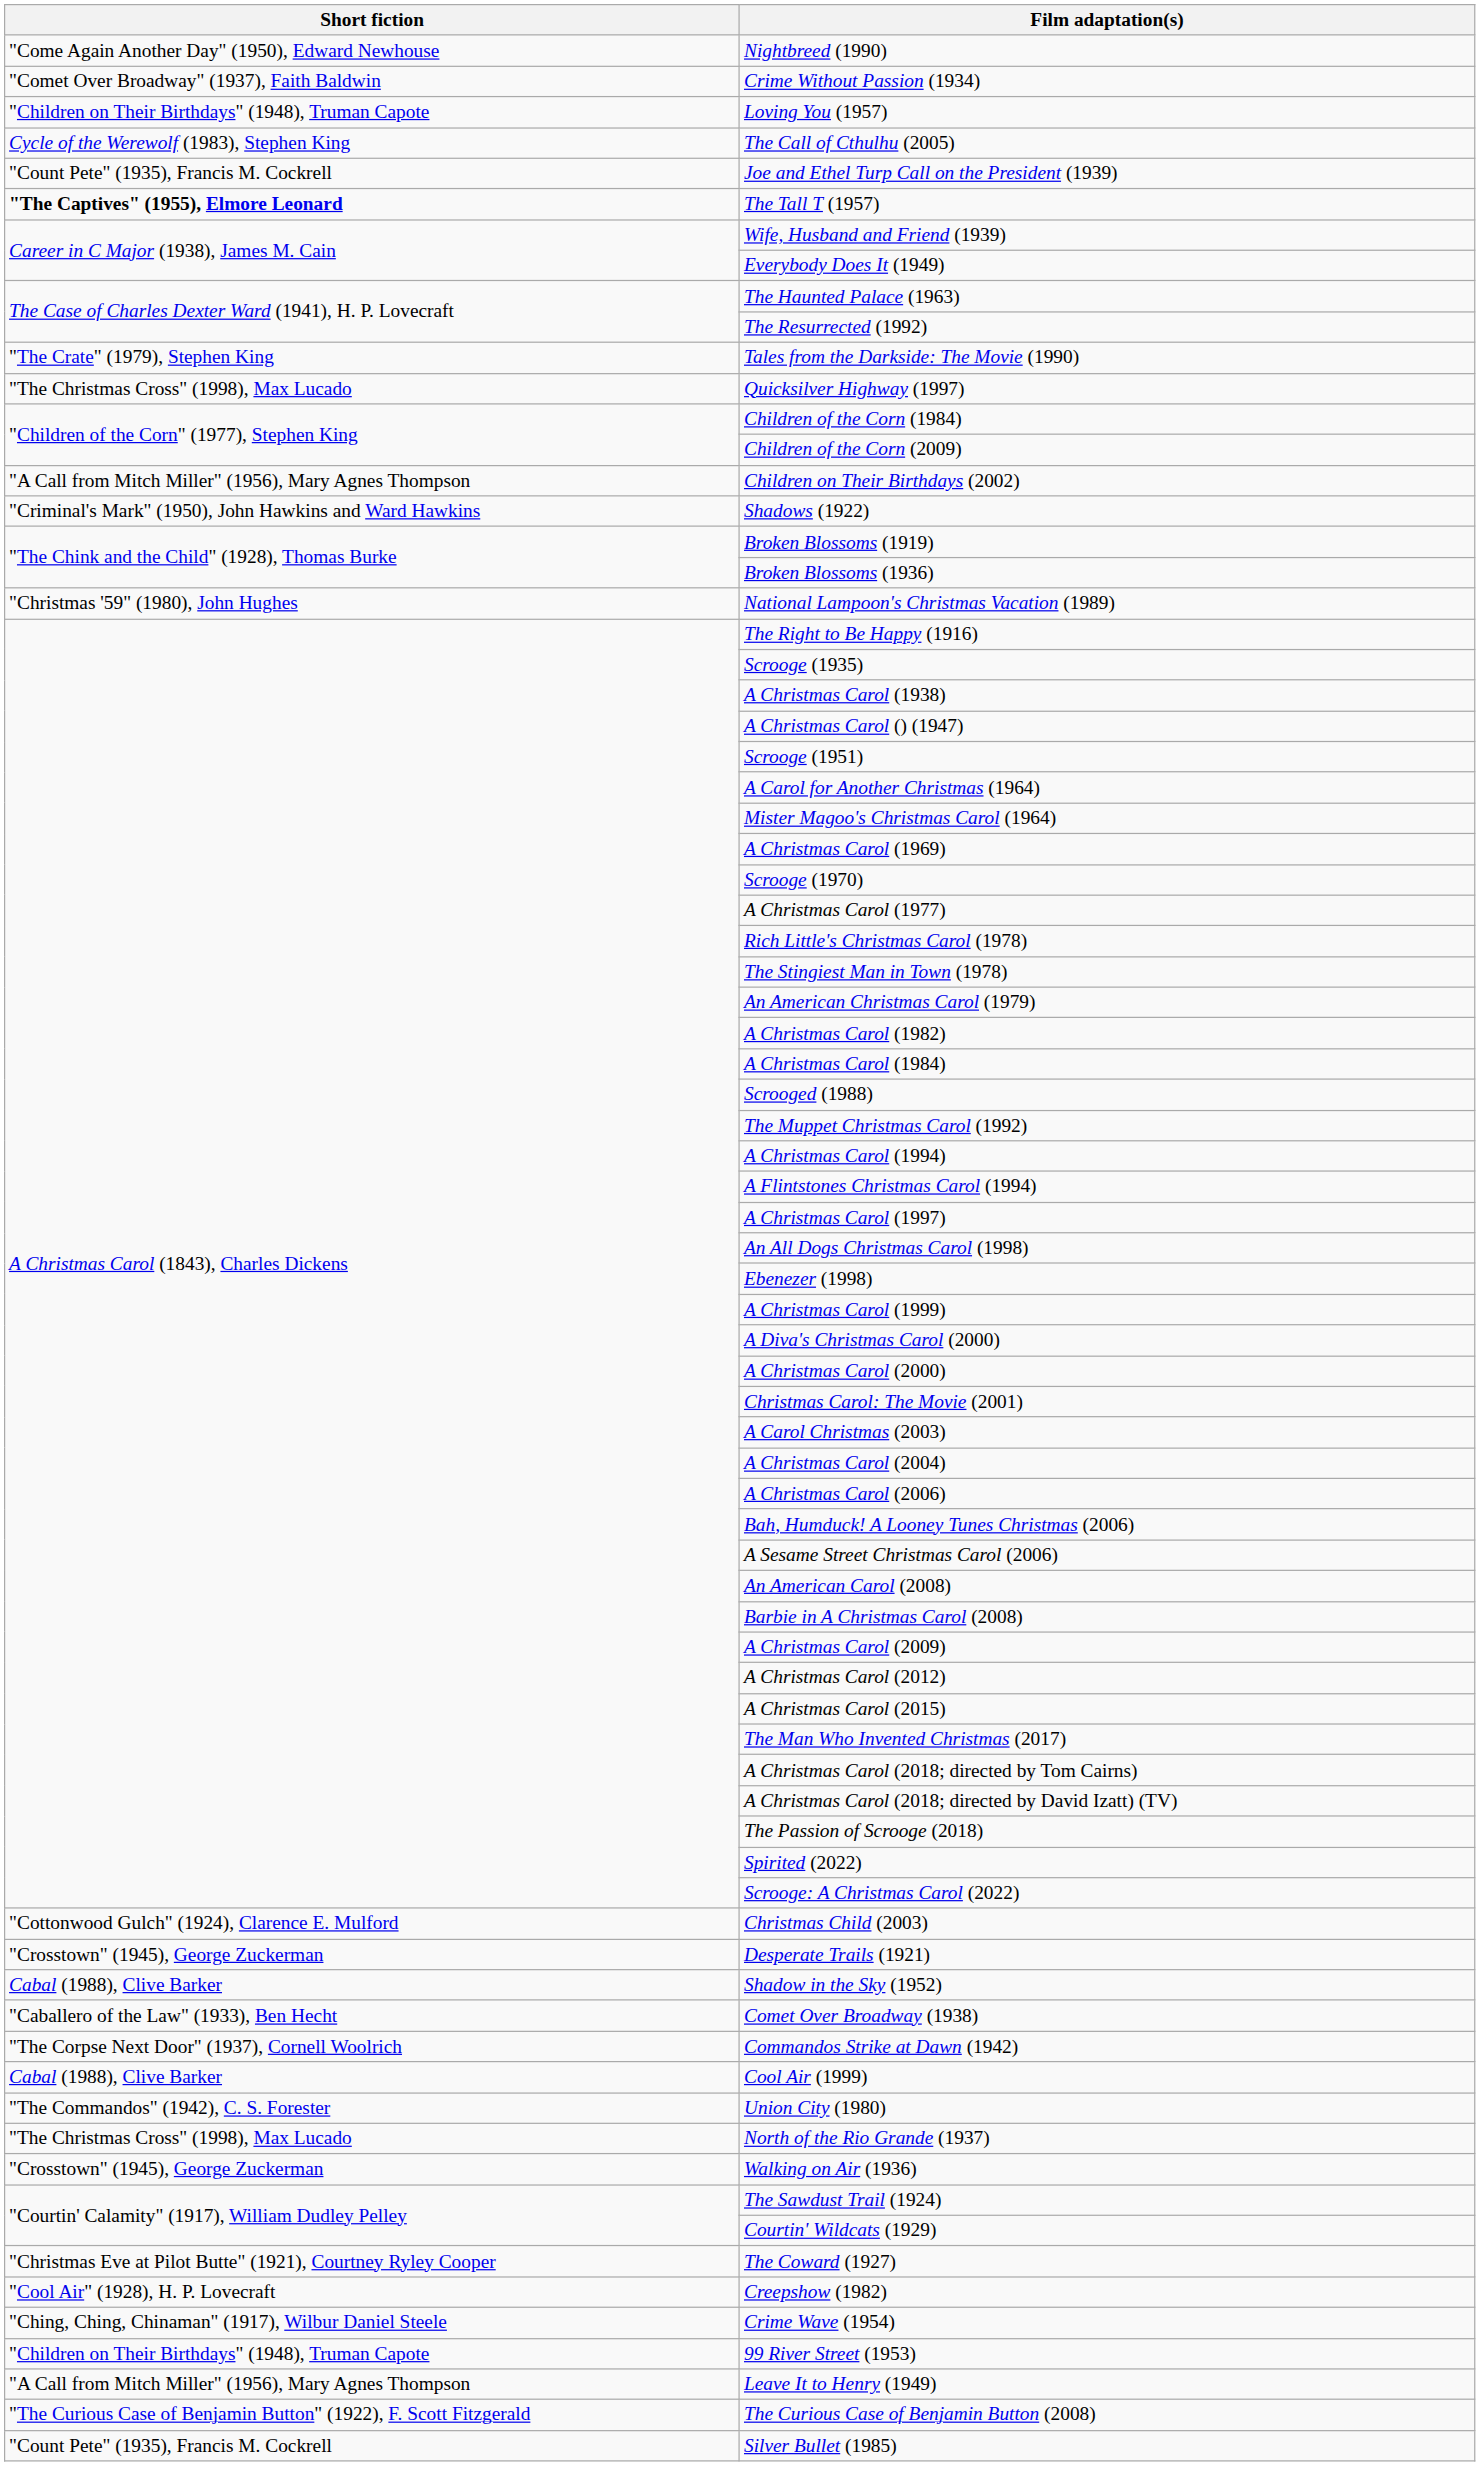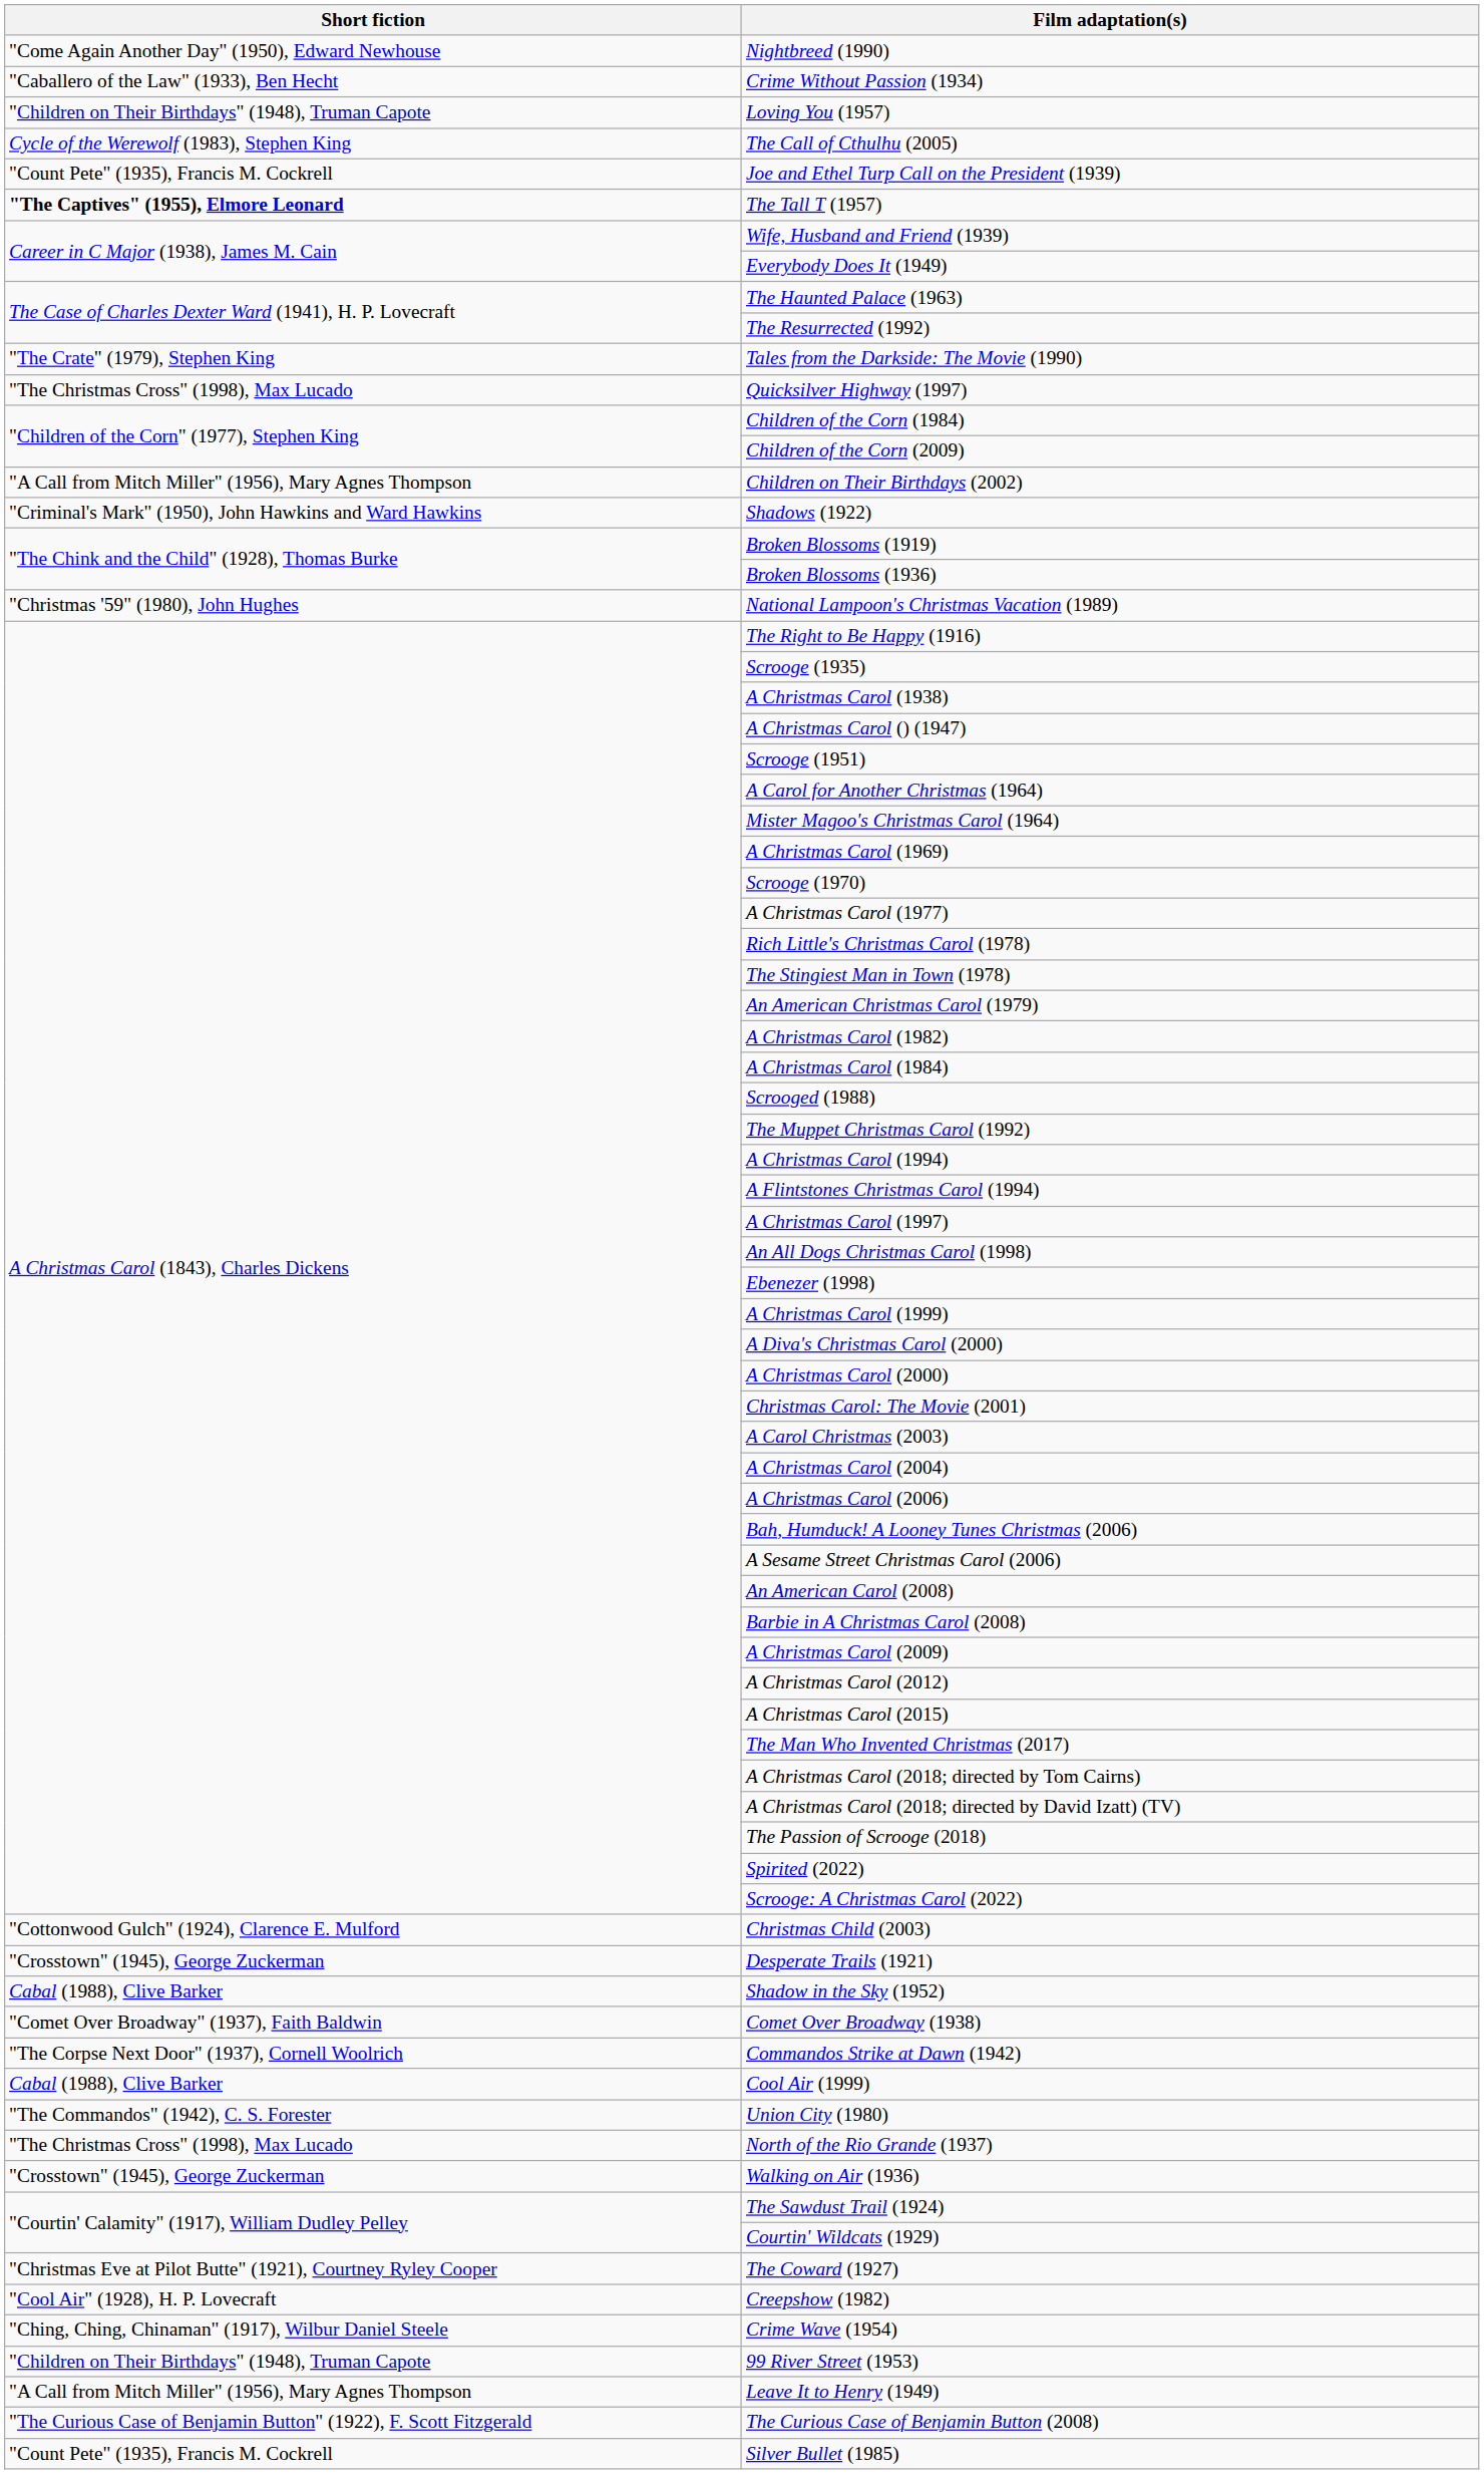 <table class="wikitable">
 <tr>
 <th width="600">Short fiction</th>
 <th width="600">Film adaptation(s)</th>
 </tr>
 <tr>
 <td>"Come Again Another Day" (1950), <a href='#'>Edward Newhouse</a></td>
 <td><em><a href='#'>Nightbreed</a></em> (1990)</td>
 </tr>
 <tr>
-<td>"Comet Over Broadway" (1937), <a href='#'>Faith Baldwin</a></td>
+<td>"Caballero of the Law" (1933), <a href='#'>Ben Hecht</a></td>
 <td><em><a href='#'>Crime Without Passion</a></em> (1934)</td>
 </tr>
 <tr>
 <td>"<a href='#'>Children on Their Birthdays</a>" (1948), <a href='#'>Truman Capote</a></td>
 <td><em><a href='#'>Loving You</a></em> (1957)</td>
 </tr>
 <tr>
 <td><em><a href='#'>Cycle of the Werewolf</a></em> (1983), <a href='#'>Stephen King</a></td>
 <td><em><a href='#'>The Call of Cthulhu</a></em> (2005)</td>
 </tr>
 <tr>
 <td>"Count Pete" (1935), Francis M. Cockrell</td>
 <td><em><a href='#'>Joe and Ethel Turp Call on the President</a></em> (1939)</td>
 </tr>
 <tr>
 <td><strong>"The Captives" (1955), <a href='#'>Elmore Leonard</a></strong></td>
 <td><em><a href='#'>The Tall T</a></em> (1957)</td>
 </tr>
 <tr>
 <td rowspan="2"><em><a href='#'>Career in C Major</a></em> (1938), <a href='#'>James M. Cain</a></td>
 <td><em><a href='#'>Wife, Husband and Friend</a></em> (1939)</td>
 </tr>
 <tr>
 <td><em><a href='#'>Everybody Does It</a></em> (1949)</td>
 </tr>
 <tr>
 <td rowspan="2"><em><a href='#'>The Case of Charles Dexter Ward</a></em> (1941), H. P. Lovecraft</td>
 <td><em><a href='#'>The Haunted Palace</a></em> (1963)</td>
 </tr>
 <tr>
 <td><em><a href='#'>The Resurrected</a></em> (1992)</td>
 </tr>
 <tr>
 <td>"<a href='#'>The Crate</a>" (1979), <a href='#'>Stephen King</a></td>
 <td><em><a href='#'>Tales from the Darkside: The Movie</a></em> (1990)</td>
 </tr>
 <tr>
 <td>"The Christmas Cross" (1998), <a href='#'>Max Lucado</a></td>
 <td><em><a href='#'>Quicksilver Highway</a></em> (1997)</td>
 </tr>
 <tr>
 <td rowspan="2">"<a href='#'>Children of the Corn</a>" (1977), <a href='#'>Stephen King</a></td>
 <td><em><a href='#'>Children of the Corn</a></em> (1984)</td>
 </tr>
 <tr>
 <td><em><a href='#'>Children of the Corn</a></em> (2009)</td>
 </tr>
 <tr>
 <td>"A Call from Mitch Miller" (1956), Mary Agnes Thompson</td>
 <td><em><a href='#'>Children on Their Birthdays</a></em> (2002)</td>
 </tr>
 <tr>
 <td>"Criminal's Mark" (1950), John Hawkins and <a href='#'>Ward Hawkins</a></td>
 <td><em><a href='#'>Shadows</a></em> (1922)</td>
 </tr>
 <tr>
 <td rowspan="2">"<a href='#'>The Chink and the Child</a>" (1928), <a href='#'>Thomas Burke</a></td>
 <td><em><a href='#'>Broken Blossoms</a></em> (1919)</td>
 </tr>
 <tr>
 <td><em><a href='#'>Broken Blossoms</a></em> (1936)</td>
 </tr>
 <tr>
 <td>"Christmas '59" (1980), <a href='#'>John Hughes</a></td>
 <td><em><a href='#'>National Lampoon's Christmas Vacation</a></em> (1989)</td>
 </tr>
 <tr>
 <td rowspan="42"><em><a href='#'>A Christmas Carol</a></em> (1843), <a href='#'>Charles Dickens</a></td>
 <td><em><a href='#'>The Right to Be Happy</a></em> (1916)</td>
 </tr>
 <tr>
 <td><em><a href='#'>Scrooge</a></em> (1935)</td>
 </tr>
 <tr>
 <td><em><a href='#'>A Christmas Carol</a></em> (1938)</td>
 </tr>
 <tr>
 <td><em><a href='#'>A Christmas Carol</a></em> () (1947)</td>
 </tr>
 <tr>
 <td><em><a href='#'>Scrooge</a></em> (1951)</td>
 </tr>
 <tr>
 <td><em><a href='#'>A Carol for Another Christmas</a></em> (1964)</td>
 </tr>
 <tr>
 <td><em><a href='#'>Mister Magoo's Christmas Carol</a></em> (1964)</td>
 </tr>
 <tr>
 <td><em><a href='#'>A Christmas Carol</a></em> (1969)</td>
 </tr>
 <tr>
 <td><em><a href='#'>Scrooge</a></em> (1970)</td>
 </tr>
 <tr>
 <td><em>A Christmas Carol</em> (1977)</td>
 </tr>
 <tr>
 <td><em><a href='#'>Rich Little's Christmas Carol</a></em> (1978)</td>
 </tr>
 <tr>
 <td><em><a href='#'>The Stingiest Man in Town</a></em> (1978)</td>
 </tr>
 <tr>
 <td><em><a href='#'>An American Christmas Carol</a></em> (1979)</td>
 </tr>
 <tr>
 <td><em><a href='#'>A Christmas Carol</a></em> (1982)</td>
 </tr>
 <tr>
 <td><em><a href='#'>A Christmas Carol</a></em> (1984)</td>
 </tr>
 <tr>
 <td><em><a href='#'>Scrooged</a></em> (1988)</td>
 </tr>
 <tr>
 <td><em><a href='#'>The Muppet Christmas Carol</a></em> (1992)</td>
 </tr>
 <tr>
 <td><em><a href='#'>A Christmas Carol</a></em> (1994)</td>
 </tr>
 <tr>
 <td><em><a href='#'>A Flintstones Christmas Carol</a></em> (1994)</td>
 </tr>
 <tr>
 <td><em><a href='#'>A Christmas Carol</a></em> (1997)</td>
 </tr>
 <tr>
 <td><em><a href='#'>An All Dogs Christmas Carol</a></em> (1998)</td>
 </tr>
 <tr>
 <td><em><a href='#'>Ebenezer</a></em> (1998)</td>
 </tr>
 <tr>
 <td><em><a href='#'>A Christmas Carol</a></em> (1999)</td>
 </tr>
 <tr>
 <td><em><a href='#'>A Diva's Christmas Carol</a></em> (2000)</td>
 </tr>
 <tr>
 <td><em><a href='#'>A Christmas Carol</a></em> (2000)</td>
 </tr>
 <tr>
 <td><em><a href='#'>Christmas Carol: The Movie</a></em> (2001)</td>
 </tr>
 <tr>
 <td><em><a href='#'>A Carol Christmas</a></em> (2003)</td>
 </tr>
 <tr>
 <td><em><a href='#'>A Christmas Carol</a></em> (2004)</td>
 </tr>
 <tr>
 <td><em><a href='#'>A Christmas Carol</a></em> (2006)</td>
 </tr>
 <tr>
 <td><em><a href='#'>Bah, Humduck! A Looney Tunes Christmas</a></em> (2006)</td>
 </tr>
 <tr>
 <td><em>A Sesame Street Christmas Carol</em> (2006)</td>
 </tr>
 <tr>
 <td><em><a href='#'>An American Carol</a></em> (2008)</td>
 </tr>
 <tr>
 <td><em><a href='#'>Barbie in A Christmas Carol</a></em> (2008)</td>
 </tr>
 <tr>
 <td><em><a href='#'>A Christmas Carol</a></em> (2009)</td>
 </tr>
 <tr>
 <td><em>A Christmas Carol</em> (2012)</td>
 </tr>
 <tr>
 <td><em>A Christmas Carol</em> (2015)</td>
 </tr>
 <tr>
 <td><em><a href='#'>The Man Who Invented Christmas</a></em> (2017)</td>
 </tr>
 <tr>
 <td><em>A Christmas Carol</em> (2018; directed by Tom Cairns)</td>
 </tr>
 <tr>
 <td><em>A Christmas Carol</em> (2018; directed by David Izatt) (TV)</td>
 </tr>
 <tr>
 <td><em>The Passion of Scrooge</em> (2018)</td>
 </tr>
 <tr>
 <td><em><a href='#'>Spirited</a></em> (2022)</td>
 </tr>
 <tr>
 <td><em><a href='#'>Scrooge: A Christmas Carol</a></em> (2022)</td>
 </tr>
 <tr>
 <td>"Cottonwood Gulch" (1924), <a href='#'>Clarence E. Mulford</a></td>
 <td><em><a href='#'>Christmas Child</a></em> (2003)</td>
 </tr>
 <tr>
 <td>"Crosstown" (1945), <a href='#'>George Zuckerman</a></td>
 <td><em><a href='#'>Desperate Trails</a></em> (1921)</td>
 </tr>
 <tr>
 <td><em><a href='#'>Cabal</a></em> (1988), <a href='#'>Clive Barker</a></td>
 <td><em><a href='#'>Shadow in the Sky</a></em> (1952)</td>
 </tr>
 <tr>
-<td>"Caballero of the Law" (1933), <a href='#'>Ben Hecht</a></td>
+<td>"Comet Over Broadway" (1937), <a href='#'>Faith Baldwin</a></td>
 <td><em><a href='#'>Comet Over Broadway</a></em> (1938)</td>
 </tr>
 <tr>
 <td>"The Corpse Next Door" (1937), <a href='#'>Cornell Woolrich</a></td>
 <td><em><a href='#'>Commandos Strike at Dawn</a></em> (1942)</td>
 </tr>
 <tr>
 <td><em><a href='#'>Cabal</a></em> (1988), <a href='#'>Clive Barker</a></td>
 <td><em><a href='#'>Cool Air</a></em> (1999)</td>
 </tr>
 <tr>
 <td>"The Commandos" (1942), <a href='#'>C. S. Forester</a></td>
 <td><em><a href='#'>Union City</a></em> (1980)</td>
 </tr>
 <tr>
 <td>"The Christmas Cross" (1998), <a href='#'>Max Lucado</a></td>
 <td><em><a href='#'>North of the Rio Grande</a></em> (1937)</td>
 </tr>
 <tr>
 <td>"Crosstown" (1945), <a href='#'>George Zuckerman</a></td>
 <td><em><a href='#'>Walking on Air</a></em> (1936)</td>
 </tr>
 <tr>
 <td rowspan="2">"Courtin' Calamity" (1917), <a href='#'>William Dudley Pelley</a></td>
 <td><em><a href='#'>The Sawdust Trail</a></em> (1924)</td>
 </tr>
 <tr>
 <td><em><a href='#'>Courtin' Wildcats</a></em> (1929)</td>
 </tr>
 <tr>
 <td>"Christmas Eve at Pilot Butte" (1921), <a href='#'>Courtney Ryley Cooper</a></td>
 <td><em><a href='#'>The Coward</a></em> (1927)</td>
 </tr>
 <tr>
 <td>"<a href='#'>Cool Air</a>" (1928), H. P. Lovecraft</td>
 <td><em><a href='#'>Creepshow</a></em> (1982)</td>
 </tr>
 <tr>
 <td>"Ching, Ching, Chinaman" (1917), <a href='#'>Wilbur Daniel Steele</a></td>
 <td><em><a href='#'>Crime Wave</a></em> (1954)</td>
 </tr>
 <tr>
 <td>"<a href='#'>Children on Their Birthdays</a>" (1948), <a href='#'>Truman Capote</a></td>
 <td><em><a href='#'>99 River Street</a></em> (1953)</td>
 </tr>
 <tr>
 <td>"A Call from Mitch Miller" (1956), Mary Agnes Thompson</td>
 <td><em><a href='#'>Leave It to Henry</a></em> (1949)</td>
 </tr>
 <tr>
 <td>"<a href='#'>The Curious Case of Benjamin Button</a>" (1922), <a href='#'>F. Scott Fitzgerald</a></td>
 <td><em><a href='#'>The Curious Case of Benjamin Button</a></em> (2008)</td>
 </tr>
 <tr>
 <td>"Count Pete" (1935), Francis M. Cockrell</td>
 <td><em><a href='#'>Silver Bullet</a></em> (1985)</td>
 </tr>
 </table>
